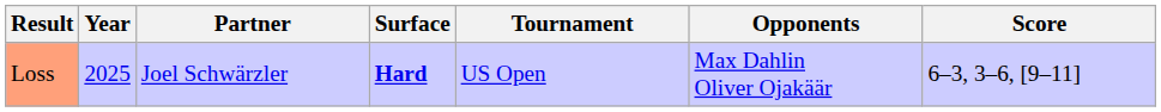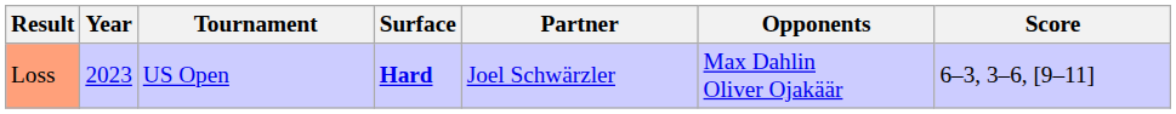 <table class="sortable wikitable" style=font-size:97%>
 <tr>
 <th>Result</th>
 <th>Year</th>
+<th width=150>Tournament</th>
+<th>Surface</th>
 <th width=150>Partner</th>
-<th>Surface</th>
-<th width=150>Tournament</th>
 <th width=150>Opponents</th>
 <th width=150>Score</th>
 </tr>
 <tr style="background:#ccf;">
 <td style="background:#ffa07a;">Loss</td>
-<td><a href='#'>2025</a></td>
+<td><a href='#'>2023</a></td>
+<td><a href='#'>US Open</a></td>
+<td><strong><a href='#'>Hard</a></strong></td>
 <td> <a href='#'>Joel Schwärzler</a></td>
-<td><strong><a href='#'>Hard</a></strong></td>
-<td><a href='#'>US Open</a></td>
 <td> <a href='#'>Max Dahlin</a><br> <a href='#'>Oliver Ojakäär</a></td>
 <td>6–3, 3–6, [9–11]</td>
 </tr>
 </table>
